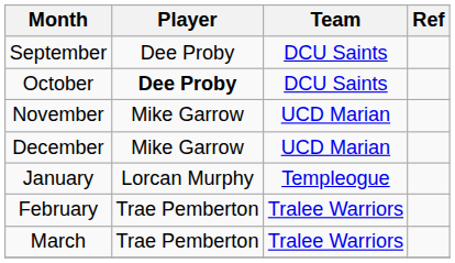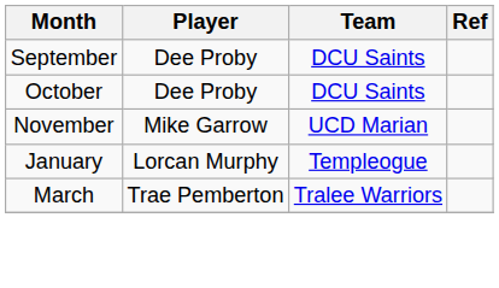 <table class="wikitable" style="text-align:center">
 <tr>
 <th>Month</th>
 <th>Player</th>
 <th>Team</th>
 <th>Ref</th>
 </tr>
 <tr>
 <td>September</td>
 <td>Dee Proby</td>
 <td><a href='#'>DCU Saints</a></td>
 <td></td>
 </tr>
 <tr>
 <td>October</td>
-<td><strong>Dee Proby</strong></td>
+<td>Dee Proby</td>
 <td><a href='#'>DCU Saints</a></td>
 <td></td>
 </tr>
 <tr>
 <td>November</td>
-<td>Mike Garrow</td>
-<td><a href='#'>UCD Marian</a></td>
-<td></td>
-</tr>
-<tr>
-<td>December</td>
 <td>Mike Garrow</td>
 <td><a href='#'>UCD Marian</a></td>
 <td></td>
 </tr>
 <tr>
 <td>January</td>
 <td>Lorcan Murphy</td>
 <td><a href='#'>Templeogue</a></td>
 <td></td>
 </tr>
 <tr>
-<td>February</td>
-<td>Trae Pemberton</td>
-<td><a href='#'>Tralee Warriors</a></td>
-<td></td>
-</tr>
-<tr>
 <td>March</td>
 <td>Trae Pemberton</td>
 <td><a href='#'>Tralee Warriors</a></td>
 <td></td>
 </tr>
 <tr>
 </tr>
 </table>
